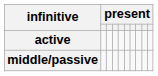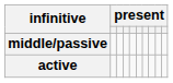 <table class="wikitable">
 <tr>
 <th rowspan="2">infinitive</th>
 <th colspan="9">present</th>
 </tr>
 <tr>
 <th></th>
 <th></th>
 <th></th>
 <th></th>
 <th></th>
 <th></th>
 <th></th>
 <th></th>
 <th></th>
 </tr>
 <tr>
+<th>middle/passive</th>
+<td></td>
+<td></td>
+<td></td>
+<td></td>
+<td></td>
+<td></td>
+<td></td>
+<td></td>
+<td></td>
+</tr>
+<tr>
 <th>active</th>
 <td></td>
 <td></td>
 <td></td>
 <td></td>
 <td></td>
 <td></td>
 <td></td>
 <td></td>
 <td></td>
 </tr>
-<tr>
-<th>middle/passive</th>
-<td></td>
-<td></td>
-<td></td>
-<td></td>
-<td></td>
-<td></td>
-<td></td>
-<td></td>
-<td></td>
-</tr>
 </table>
